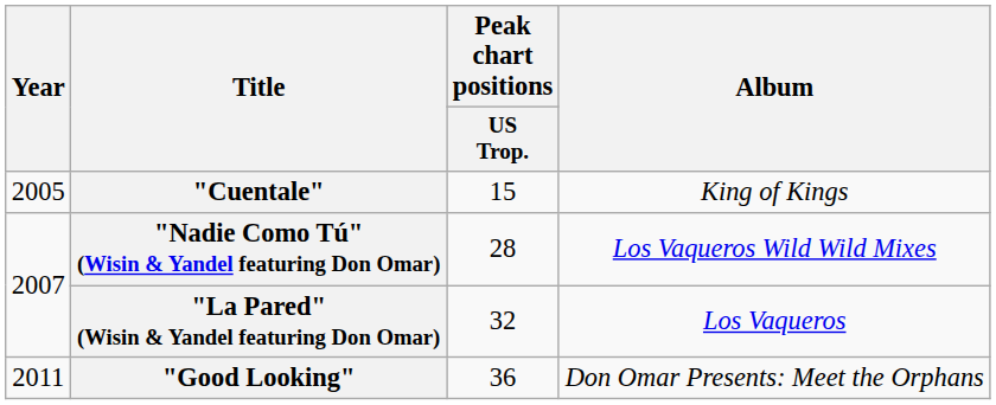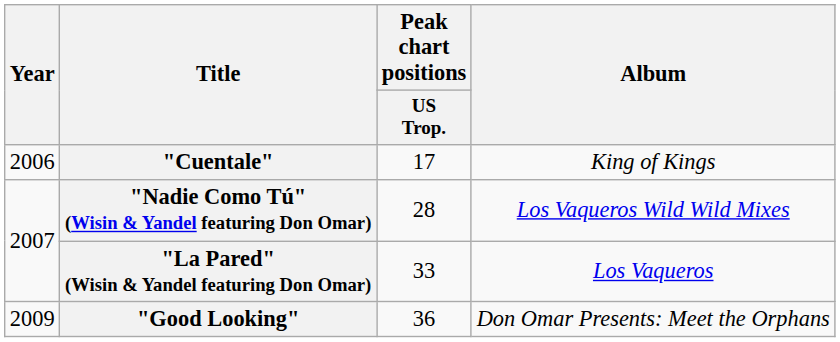 <table class="wikitable plainrowheaders" style="text-align:center;" border="1">
 <tr>
 <th scope="col" rowspan="2">Year</th>
 <th scope="col" rowspan="2">Title</th>
 <th scope="col" colspan="1">Peak chart positions</th>
 <th scope="col" rowspan="2">Album</th>
 </tr>
 <tr>
 <th scope="col" style="width:3em; font-size:85%;">US <br> Trop.<br></th>
 </tr>
 <tr>
-<td>2005</td>
+<td>2006</td>
 <th scope="row">"Cuentale"</th>
-<td>15</td>
+<td>17</td>
 <td><em>King of Kings</em></td>
 </tr>
 <tr>
 <td rowspan="2">2007</td>
 <th scope="row">"Nadie Como Tú" <br><small>(<a href='#'>Wisin & Yandel</a> featuring Don Omar)</small></th>
 <td>28</td>
 <td><em><a href='#'>Los Vaqueros Wild Wild Mixes</a></em></td>
 </tr>
 <tr>
 <th scope="row">"La Pared" <br><small>(Wisin & Yandel featuring Don Omar)</small></th>
-<td>32</td>
+<td>33</td>
 <td><em><a href='#'>Los Vaqueros</a></em></td>
 </tr>
 <tr>
-<td>2011</td>
+<td>2009</td>
 <th scope="row">"Good Looking"</th>
 <td>36</td>
 <td><em>Don Omar Presents: Meet the Orphans</em><br></td>
 </tr>
 </table>
